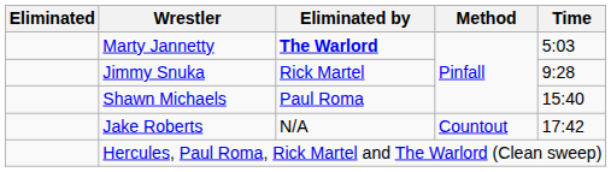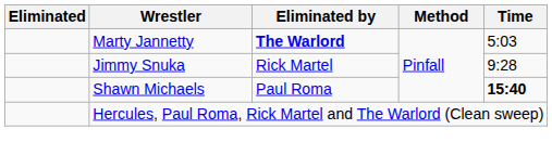 <table class="wikitable sortable">
 <tr>
 <th>Eliminated</th>
 <th>Wrestler</th>
 <th>Eliminated by</th>
 <th>Method</th>
 <th>Time</th>
 </tr>
 <tr>
 <td></td>
 <td><a href='#'>Marty Jannetty</a></td>
 <td><strong><a href='#'>The Warlord</a></strong></td>
 <td rowspan="3"><a href='#'>Pinfall</a></td>
 <td>5:03</td>
 </tr>
 <tr>
 <td></td>
 <td><a href='#'>Jimmy Snuka</a></td>
 <td><a href='#'>Rick Martel</a></td>
 <td>9:28</td>
 </tr>
 <tr>
 <td></td>
 <td><a href='#'>Shawn Michaels</a></td>
 <td><a href='#'>Paul Roma</a></td>
-<td>15:40</td>
-</tr>
-<tr>
-<td></td>
-<td><a href='#'>Jake Roberts</a></td>
-<td>N/A</td>
-<td><a href='#'>Countout</a></td>
-<td>17:42</td>
+<td><strong>15:40</strong></td>
 </tr>
 <tr>
 <td></td>
 <td colspan="4"><a href='#'>Hercules</a>, <a href='#'>Paul Roma</a>, <a href='#'>Rick Martel</a> and <a href='#'>The Warlord</a> (Clean sweep)</td>
 </tr>
 </table>
